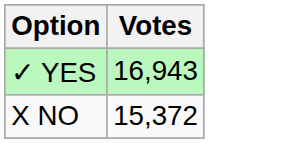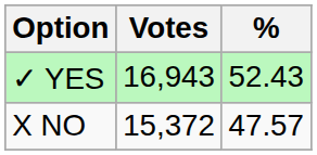 <table class="wikitable">
 <tr>
 <th>Option</th>
 <th>Votes</th>
+<th>%</th>
 </tr>
 <tr>
 <td style=background:#bbf8be>✓ YES</td>
 <td style=background:#bbf8be>16,943</td>
+<td style=background:#bbf8be>52.43</td>
 </tr>
 <tr>
 <td>X NO</td>
 <td>15,372</td>
+<td>47.57</td>
 </tr>
 </table>
